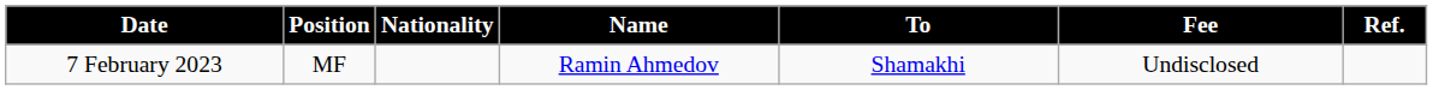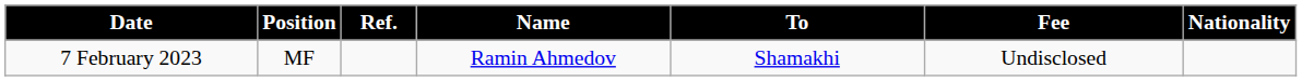 <table class="wikitable"  style="text-align:center; font-size:90%; ">
 <tr>
 <th style="background:#000000; color:#FFFFFF; width:200px;">Date</th>
 <th style="background:#000000; color:#FFFFFF; width:50px;">Position</th>
-<th style="background:#000000; color:#FFFFFF; width:50px;">Nationality</th>
+<th style="background:#000000; color:#FFFFFF; width:50px;">Ref.</th>
 <th style="background:#000000; color:#FFFFFF; width:200px;">Name</th>
 <th style="background:#000000; color:#FFFFFF; width:200px;">To</th>
 <th style="background:#000000; color:#FFFFFF; width:200px;">Fee</th>
-<th style="background:#000000; color:#FFFFFF; width:50px;">Ref.</th>
+<th style="background:#000000; color:#FFFFFF; width:50px;">Nationality</th>
 </tr>
 <tr>
 <td>7 February 2023</td>
 <td>MF</td>
 <td></td>
 <td><a href='#'>Ramin Ahmedov</a></td>
 <td><a href='#'>Shamakhi</a></td>
 <td>Undisclosed</td>
 <td></td>
 </tr>
 </table>
